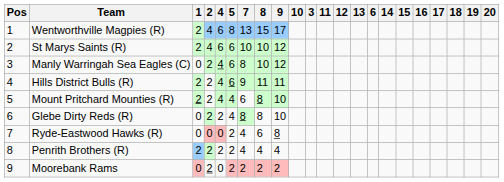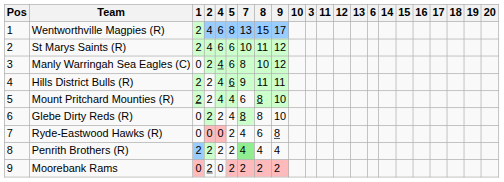 <table class="wikitable">
 <tr>
 <th>Pos</th>
 <th>Team</th>
 <th>1</th>
 <th>2</th>
 <th>4</th>
 <th>5</th>
 <th>7</th>
 <th>8</th>
 <th>9</th>
 <th>10</th>
 <th>3</th>
 <th>11</th>
 <th>12</th>
 <th>13</th>
 <th>6</th>
 <th>14</th>
 <th>15</th>
 <th>16</th>
 <th>17</th>
 <th>18</th>
 <th>19</th>
 <th>20</th>
 </tr>
 <tr>
 <td>1</td>
 <td> Wentworthville Magpies (R)</td>
 <td style="background:#ccffcc;">2</td>
 <td style="background:#99ccff;">4</td>
 <td style="background:#99ccff;">6</td>
 <td style="background:#99ccff;">8</td>
 <td style="background:#99ccff;">13</td>
 <td style="background:#99ccff;">15</td>
 <td style="background:#99ccff;">17</td>
 <td></td>
 <td></td>
 <td></td>
 <td></td>
 <td></td>
 <td></td>
 <td></td>
 <td></td>
 <td></td>
 <td></td>
 <td></td>
 <td></td>
 <td></td>
 </tr>
 <tr>
 <td>2</td>
 <td> St Marys Saints (R)</td>
 <td style="background:#ccffcc;">2</td>
 <td style="background:#ccffcc;">4</td>
 <td style="background:#ccffcc;">6</td>
 <td style="background:#ccffcc;">6</td>
 <td style="background:#ccffcc;">10</td>
-<td style="background:#ccffcc;">10</td>
+<td style="background:#ccffcc;">11</td>
 <td style="background:#ccffcc;">12</td>
 <td></td>
 <td></td>
 <td></td>
 <td></td>
 <td></td>
 <td></td>
 <td></td>
 <td></td>
 <td></td>
 <td></td>
 <td></td>
 <td></td>
 <td></td>
 </tr>
 <tr>
 <td>3</td>
 <td> Manly Warringah Sea Eagles (C)</td>
 <td>0</td>
 <td style="background:#ccffcc;">2</td>
 <td style="background:#ccffcc;"><u>4</u></td>
 <td style="background:#ccffcc;">6</td>
 <td style="background:#ccffcc;">8</td>
 <td style="background:#ccffcc;">10</td>
 <td style="background:#ccffcc;">12</td>
 <td></td>
 <td></td>
 <td></td>
 <td></td>
 <td></td>
 <td></td>
 <td></td>
 <td></td>
 <td></td>
 <td></td>
 <td></td>
 <td></td>
 <td></td>
 </tr>
 <tr>
 <td>4</td>
 <td> Hills District Bulls (R)</td>
 <td style="background:#ccffcc;">2</td>
 <td>2</td>
 <td style="background:#ccffcc;">4</td>
 <td style="background:#ccffcc;"><u>6</u></td>
 <td style="background:#ccffcc;">9</td>
 <td style="background:#ccffcc;">11</td>
 <td style="background:#ccffcc;">11</td>
 <td></td>
 <td></td>
 <td></td>
 <td></td>
 <td></td>
 <td></td>
 <td></td>
 <td></td>
 <td></td>
 <td></td>
 <td></td>
 <td></td>
 <td></td>
 </tr>
 <tr>
 <td>5</td>
 <td> Mount Pritchard Mounties (R)</td>
 <td style="background:#ccffcc;"><u>2</u></td>
 <td>2</td>
 <td style="background:#ccffcc;">4</td>
 <td style="background:#ccffcc;">4</td>
 <td>6</td>
 <td style="background:#ccffcc;"><u>8</u></td>
 <td style="background:#ccffcc;">10</td>
 <td></td>
 <td></td>
 <td></td>
 <td></td>
 <td></td>
 <td></td>
 <td></td>
 <td></td>
 <td></td>
 <td></td>
 <td></td>
 <td></td>
 <td></td>
 </tr>
 <tr>
 <td>6</td>
 <td> Glebe Dirty Reds (R)</td>
 <td>0</td>
 <td style="background:#ccffcc;">2</td>
 <td>2</td>
 <td>4</td>
 <td style="background:#ccffcc;"><u>8</u></td>
 <td>8</td>
 <td>10</td>
 <td></td>
 <td></td>
 <td></td>
 <td></td>
 <td></td>
 <td></td>
 <td></td>
 <td></td>
 <td></td>
 <td></td>
 <td></td>
 <td></td>
 <td></td>
 </tr>
 <tr>
 <td>7</td>
 <td> Ryde-Eastwood Hawks (R)</td>
 <td>0</td>
 <td style="background:#ffbbbb;">0</td>
 <td style="background:#ffbbbb;">0</td>
 <td>2</td>
 <td>4</td>
 <td>6</td>
 <td><u>8</u></td>
 <td></td>
 <td></td>
 <td></td>
 <td></td>
 <td></td>
 <td></td>
 <td></td>
 <td></td>
 <td></td>
 <td></td>
 <td></td>
 <td></td>
 <td></td>
 </tr>
 <tr>
 <td>8</td>
 <td> Penrith Brothers (R)</td>
 <td style="background:#99ccff;">2</td>
 <td style="background:#ccffcc;">2</td>
 <td>2</td>
 <td>2</td>
-<td>4</td>
+<td style="background: lightgreen;">4</td>
 <td>4</td>
 <td>4</td>
 <td></td>
 <td></td>
 <td></td>
 <td></td>
 <td></td>
 <td></td>
 <td></td>
 <td></td>
 <td></td>
 <td></td>
 <td></td>
 <td></td>
 <td></td>
 </tr>
 <tr>
 <td>9</td>
 <td> Moorebank Rams</td>
 <td style="background:#ffbbbb;">0</td>
 <td><u>2</u></td>
 <td>0</td>
 <td style="background:#ffbbbb;">2</td>
 <td style="background:#ffbbbb;">2</td>
 <td style="background:#ffbbbb;">2</td>
 <td style="background:#ffbbbb;">2</td>
 <td></td>
 <td></td>
 <td></td>
 <td></td>
 <td></td>
 <td></td>
 <td></td>
 <td></td>
 <td></td>
 <td></td>
 <td></td>
 <td></td>
 <td></td>
 </tr>
 </table>
